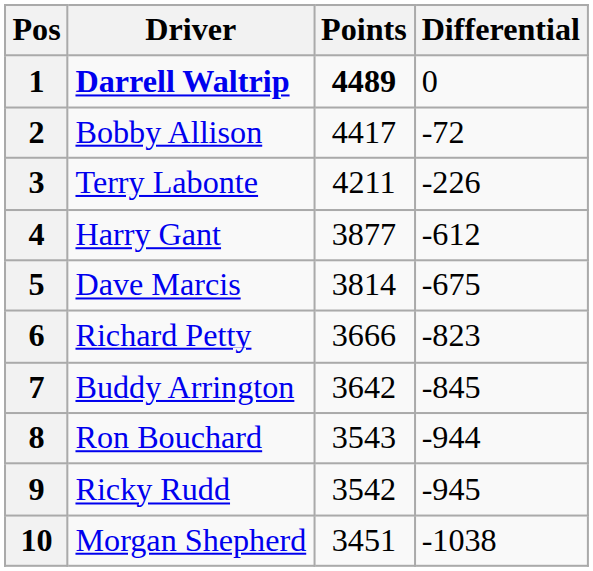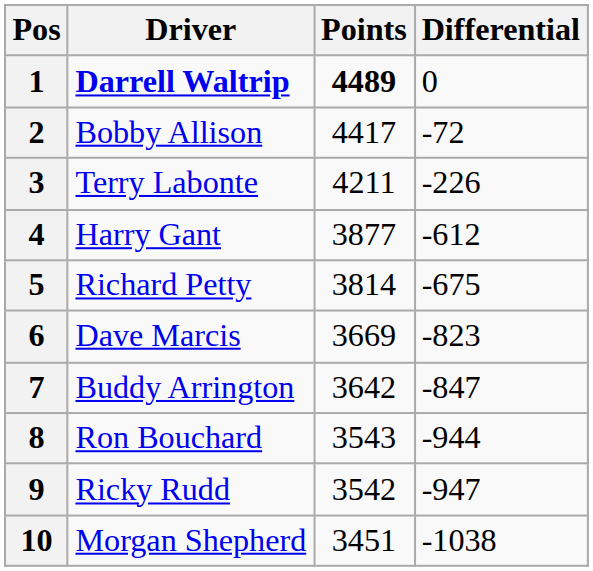 <table class="wikitable">
 <tr>
 <th>Pos</th>
 <th>Driver</th>
 <th>Points</th>
 <th>Differential</th>
 </tr>
 <tr>
 <th>1 </th>
 <td><strong><a href='#'>Darrell Waltrip</a></strong></td>
 <td style="text-align:center;"><strong>4489</strong></td>
 <td>0</td>
 </tr>
 <tr>
 <th>2 </th>
 <td><a href='#'>Bobby Allison</a></td>
 <td style="text-align:center;">4417</td>
 <td>-72</td>
 </tr>
 <tr>
 <th>3 </th>
 <td><a href='#'>Terry Labonte</a></td>
 <td style="text-align:center;">4211</td>
 <td>-226</td>
 </tr>
 <tr>
 <th>4 </th>
 <td><a href='#'>Harry Gant</a></td>
 <td style="text-align:center;">3877</td>
 <td>-612</td>
 </tr>
 <tr>
 <th>5 </th>
-<td><a href='#'>Dave Marcis</a></td>
+<td><a href='#'>Richard Petty</a></td>
 <td style="text-align:center;">3814</td>
 <td>-675</td>
 </tr>
 <tr>
 <th>6 </th>
-<td><a href='#'>Richard Petty</a></td>
-<td style="text-align:center;">3666</td>
+<td><a href='#'>Dave Marcis</a></td>
+<td style="text-align:center;">3669</td>
 <td>-823</td>
 </tr>
 <tr>
 <th>7 </th>
 <td><a href='#'>Buddy Arrington</a></td>
 <td style="text-align:center;">3642</td>
-<td>-845</td>
+<td>-847</td>
 </tr>
 <tr>
 <th>8 </th>
 <td><a href='#'>Ron Bouchard</a></td>
 <td style="text-align:center;">3543</td>
 <td>-944</td>
 </tr>
 <tr>
 <th>9 </th>
 <td><a href='#'>Ricky Rudd</a></td>
 <td style="text-align:center;">3542</td>
-<td>-945</td>
+<td>-947</td>
 </tr>
 <tr>
 <th>10 </th>
 <td><a href='#'>Morgan Shepherd</a></td>
 <td style="text-align:center;">3451</td>
 <td>-1038</td>
 </tr>
 </table>
